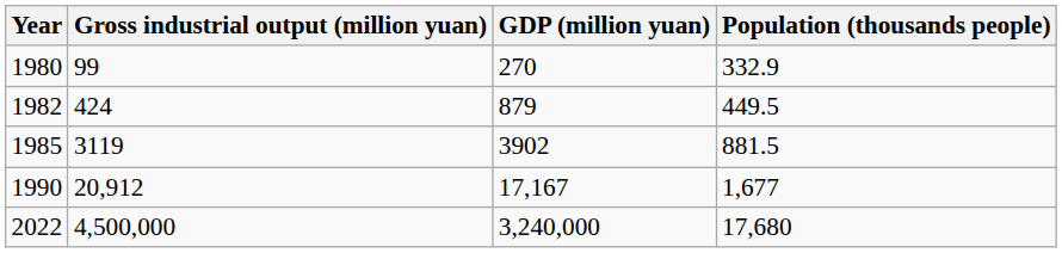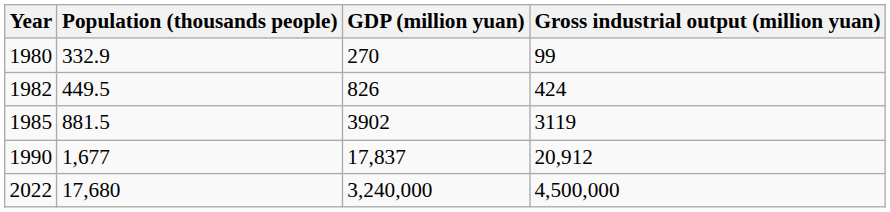 <table class="wikitable">
 <tr>
 <th>Year</th>
+<th>Population (thousands people)</th>
+<th>GDP (million yuan)</th>
 <th>Gross industrial output (million yuan)</th>
-<th>GDP (million yuan)</th>
-<th>Population (thousands people)</th>
 </tr>
 <tr>
 <td>1980</td>
+<td>332.9</td>
+<td>270</td>
 <td>99</td>
-<td>270</td>
-<td>332.9</td>
 </tr>
 <tr>
 <td>1982</td>
+<td>449.5</td>
+<td>826</td>
 <td>424</td>
-<td>879</td>
-<td>449.5</td>
 </tr>
 <tr>
 <td>1985</td>
+<td>881.5</td>
+<td>3902</td>
 <td>3119</td>
-<td>3902</td>
-<td>881.5</td>
 </tr>
 <tr>
 <td>1990</td>
+<td>1,677</td>
+<td>17,837</td>
 <td>20,912</td>
-<td>17,167</td>
-<td>1,677</td>
 </tr>
 <tr>
 <td>2022</td>
+<td>17,680</td>
+<td>3,240,000</td>
 <td>4,500,000</td>
-<td>3,240,000</td>
-<td>17,680</td>
 </tr>
 </table>
